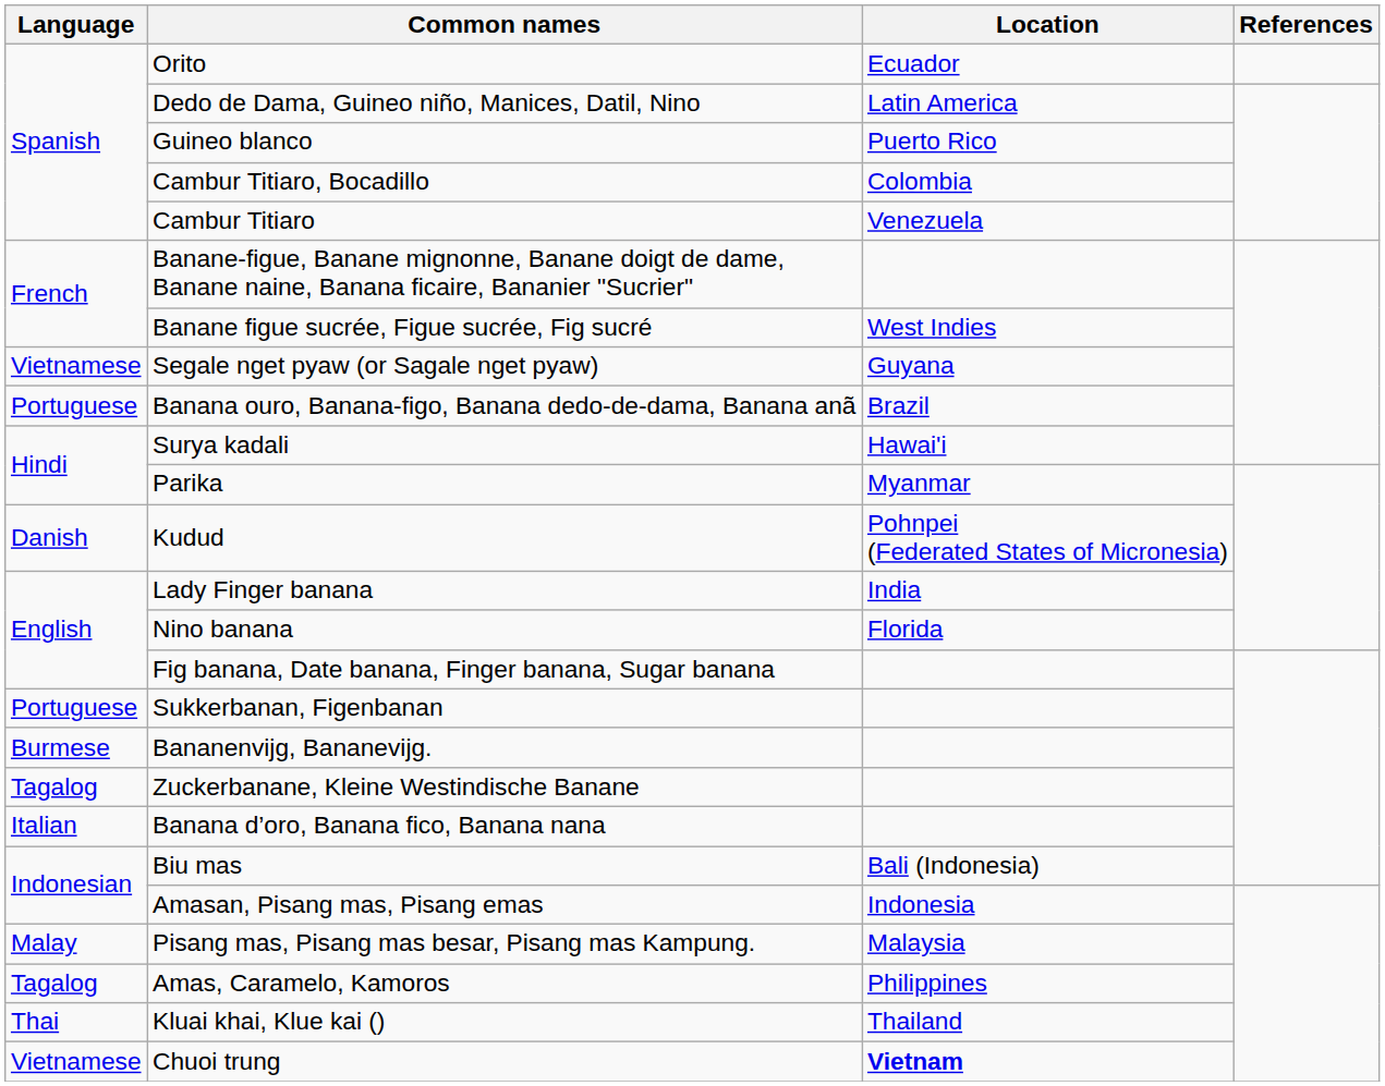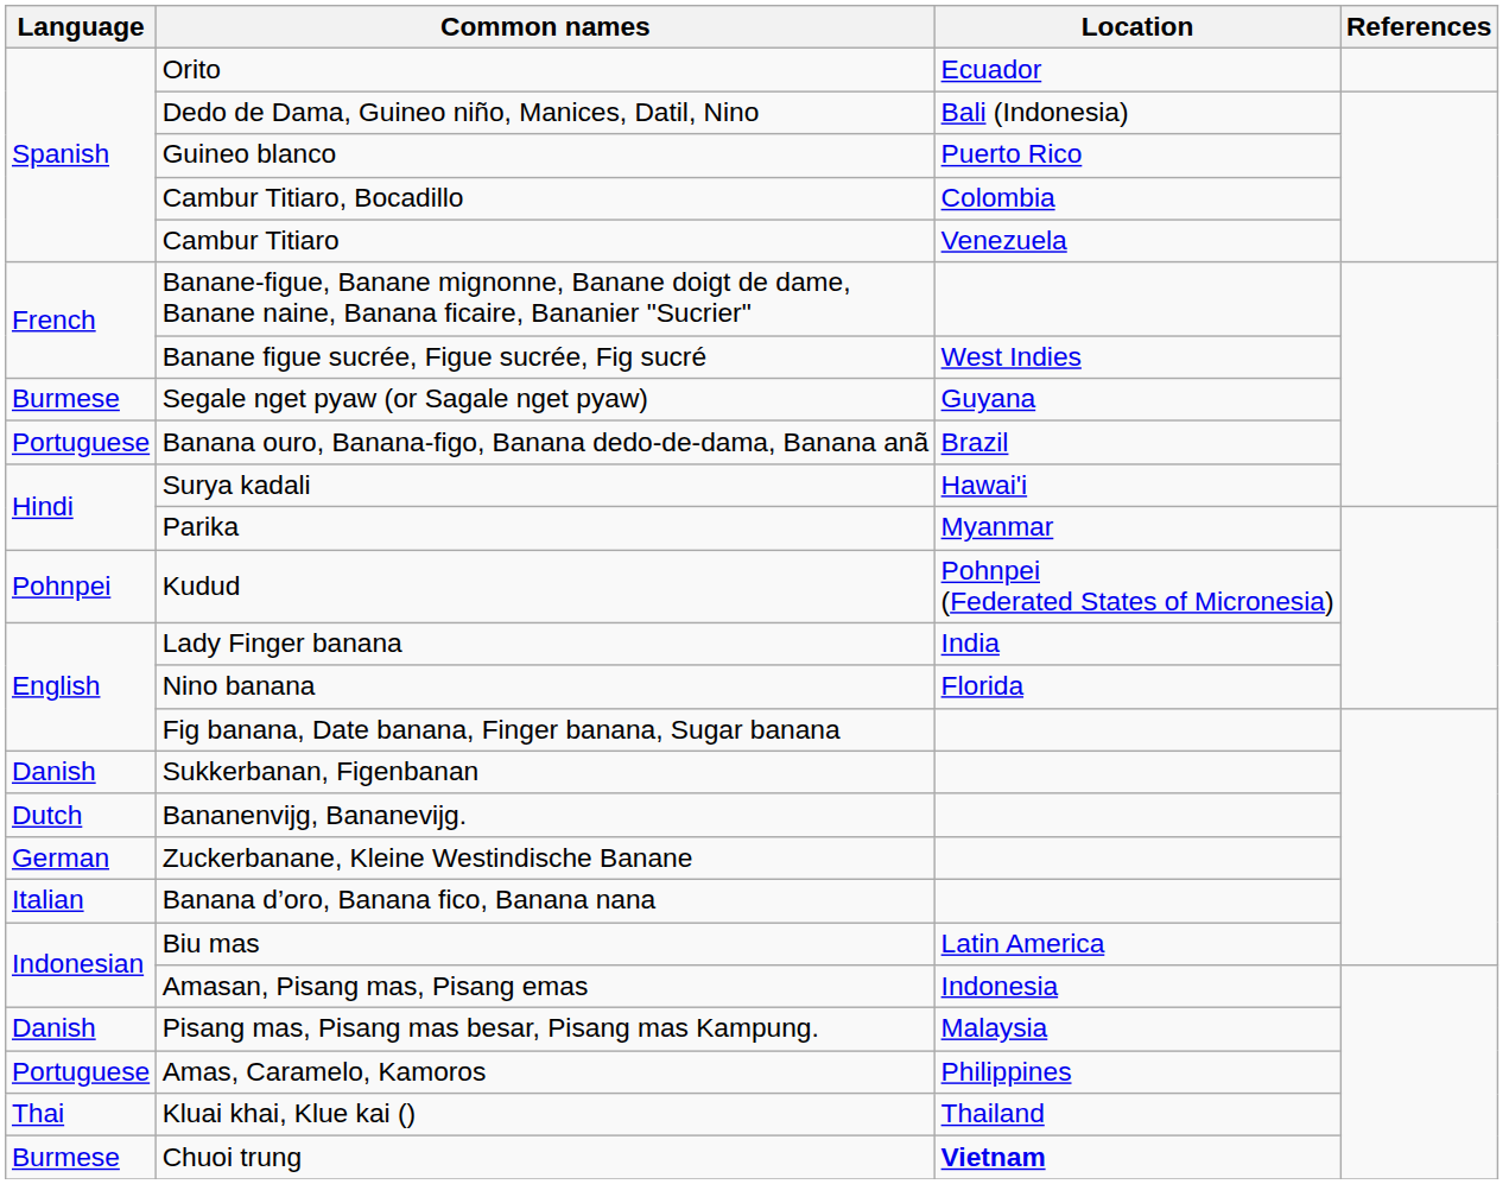 <table class="wikitable">
 <tr>
 <th>Language</th>
 <th>Common names</th>
 <th>Location</th>
 <th>References</th>
 </tr>
 <tr>
 <td rowspan="5"><a href='#'>Spanish</a></td>
 <td>Orito</td>
 <td><a href='#'>Ecuador</a></td>
 <td></td>
 </tr>
 <tr>
 <td>Dedo de Dama, Guineo niño, Manices, Datil, Nino</td>
-<td><a href='#'>Latin America</a></td>
+<td><a href='#'>Bali</a> (Indonesia)</td>
 <td rowspan="4"></td>
 </tr>
 <tr>
 <td>Guineo blanco</td>
 <td><a href='#'>Puerto Rico</a></td>
 </tr>
 <tr>
 <td>Cambur Titiaro, Bocadillo</td>
 <td><a href='#'>Colombia</a></td>
 </tr>
 <tr>
 <td>Cambur Titiaro</td>
 <td><a href='#'>Venezuela</a></td>
 </tr>
 <tr>
 <td rowspan="2"><a href='#'>French</a></td>
 <td>Banane-figue, Banane mignonne, Banane doigt de dame,<br>Banane naine, Banana ficaire, Bananier "Sucrier"</td>
 <td></td>
 <td rowspan="5"></td>
 </tr>
 <tr>
 <td>Banane figue sucrée, Figue sucrée, Fig sucré</td>
 <td><a href='#'>West Indies</a></td>
 </tr>
 <tr>
-<td><a href='#'>Vietnamese</a></td>
+<td><a href='#'>Burmese</a></td>
 <td>Segale nget pyaw (or Sagale nget pyaw)</td>
 <td><a href='#'>Guyana</a></td>
 </tr>
 <tr>
 <td><a href='#'>Portuguese</a></td>
 <td>Banana ouro, Banana-figo, Banana dedo-de-dama, Banana anã</td>
 <td><a href='#'>Brazil</a></td>
 </tr>
 <tr>
 <td rowspan="2"><a href='#'>Hindi</a></td>
 <td>Surya kadali</td>
 <td><a href='#'>Hawai'i</a></td>
 </tr>
 <tr>
 <td>Parika</td>
 <td><a href='#'>Myanmar</a></td>
 <td rowspan="4"></td>
 </tr>
 <tr>
-<td><a href='#'>Danish</a></td>
+<td><a href='#'>Pohnpei</a></td>
 <td>Kudud</td>
 <td><a href='#'>Pohnpei</a><br>(<a href='#'>Federated States of Micronesia</a>)</td>
 </tr>
 <tr>
 <td rowspan="3"><a href='#'>English</a></td>
 <td>Lady Finger banana</td>
 <td><a href='#'>India</a></td>
 </tr>
 <tr>
 <td>Nino banana</td>
 <td><a href='#'>Florida</a></td>
 </tr>
 <tr>
 <td>Fig banana, Date banana, Finger banana, Sugar banana</td>
 <td></td>
 <td rowspan="6"></td>
 </tr>
 <tr>
-<td><a href='#'>Portuguese</a></td>
+<td><a href='#'>Danish</a></td>
 <td>Sukkerbanan, Figenbanan</td>
 <td></td>
 </tr>
 <tr>
-<td><a href='#'>Burmese</a></td>
+<td><a href='#'>Dutch</a></td>
 <td>Bananenvijg, Bananevijg.</td>
 <td></td>
 </tr>
 <tr>
-<td><a href='#'>Tagalog</a></td>
+<td><a href='#'>German</a></td>
 <td>Zuckerbanane, Kleine Westindische Banane</td>
 <td></td>
 </tr>
 <tr>
 <td><a href='#'>Italian</a></td>
 <td>Banana d’oro, Banana fico, Banana nana</td>
 <td></td>
 </tr>
 <tr>
 <td rowspan="2"><a href='#'>Indonesian</a></td>
 <td>Biu mas</td>
-<td><a href='#'>Bali</a> (Indonesia)</td>
+<td><a href='#'>Latin America</a></td>
 </tr>
 <tr>
 <td>Amasan, Pisang mas, Pisang emas</td>
 <td><a href='#'>Indonesia</a></td>
 <td rowspan="5"></td>
 </tr>
 <tr>
-<td><a href='#'>Malay</a></td>
+<td><a href='#'>Danish</a></td>
 <td>Pisang mas, Pisang mas besar, Pisang mas Kampung.</td>
 <td><a href='#'>Malaysia</a></td>
 </tr>
 <tr>
-<td><a href='#'>Tagalog</a></td>
+<td><a href='#'>Portuguese</a></td>
 <td>Amas, Caramelo, Kamoros</td>
 <td><a href='#'>Philippines</a></td>
 </tr>
 <tr>
 <td><a href='#'>Thai</a></td>
 <td>Kluai khai, Klue kai ()</td>
 <td><a href='#'>Thailand</a></td>
 </tr>
 <tr>
-<td><a href='#'>Vietnamese</a></td>
+<td><a href='#'>Burmese</a></td>
 <td>Chuoi trung</td>
 <td><strong><a href='#'>Vietnam</a></strong></td>
 </tr>
 </table>
